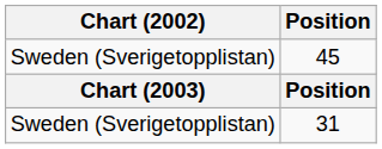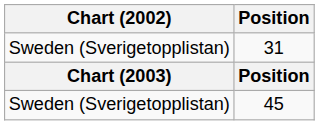 <table class="wikitable">
 <tr>
 <th>Chart (2002)</th>
 <th>Position</th>
 </tr>
 <tr>
 <td>Sweden (Sverigetopplistan)</td>
-<td align="center">45</td>
+<td align="center">31</td>
 </tr>
 <tr>
 <th>Chart (2003)</th>
 <th>Position</th>
 </tr>
 <tr>
 <td>Sweden (Sverigetopplistan)</td>
-<td align="center">31</td>
+<td align="center">45</td>
 </tr>
 </table>
